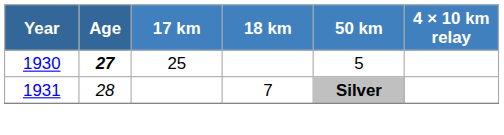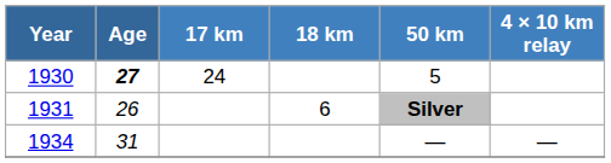 <table class="wikitable" style="font-size:95%; text-align:center; border:grey solid 1px; border-collapse:collapse; background:#ffffff;">
 <tr>
 <th style="background-color:#369; color:white; width:60px;"> Year </th>
 <th style="background-color:#369; color:white; width:40px;"> Age </th>
 <th style="background-color:#4180be; color:white; width:75px;"> 17 km </th>
 <th style="background-color:#4180be; color:white; width:75px;"> 18 km </th>
 <th style="background-color:#4180be; color:white; width:75px;"> 50 km </th>
 <th style="background-color:#4180be; color:white; width:75px;"> 4 × 10 km <br> relay </th>
 </tr>
 <tr>
 <td><a href='#'>1930</a></td>
 <td><strong><em>27</em></strong></td>
-<td>25</td>
+<td>24</td>
 <td></td>
 <td>5</td>
 <td></td>
 </tr>
 <tr>
 <td><a href='#'>1931</a></td>
-<td><em>28</em></td>
+<td><em>26</em></td>
 <td></td>
-<td>7</td>
+<td>6</td>
 <td style="background:silver;"><strong>Silver</strong></td>
 <td></td>
 </tr>
 <tr>
+<td><a href='#'>1934</a></td>
+<td><em>31</em></td>
+<td></td>
+<td></td>
+<td>—</td>
+<td>—</td>
+</tr>
+<tr>
 </tr>
 </table>
